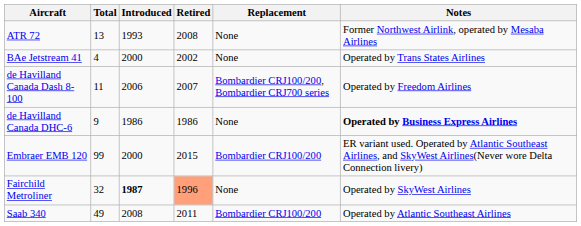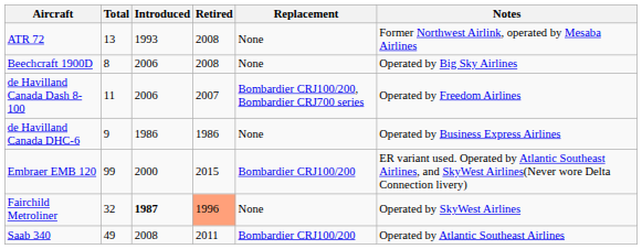 <table class="wikitable">
 <tr>
 <th>Aircraft</th>
 <th>Total</th>
 <th>Introduced</th>
 <th>Retired</th>
 <th>Replacement</th>
 <th>Notes</th>
 </tr>
 <tr>
 <td><a href='#'>ATR 72</a></td>
 <td>13</td>
 <td>1993</td>
 <td>2008</td>
 <td>None</td>
 <td>Former <a href='#'>Northwest Airlink</a>, operated by <a href='#'>Mesaba Airlines</a></td>
 </tr>
 <tr>
-<td><a href='#'>BAe Jetstream 41</a></td>
-<td>4</td>
-<td>2000</td>
-<td>2002</td>
+<td><a href='#'>Beechcraft 1900D</a></td>
+<td>8</td>
+<td>2006</td>
+<td>2008</td>
 <td>None</td>
-<td>Operated by <a href='#'>Trans States Airlines</a></td>
+<td>Operated by <a href='#'>Big Sky Airlines</a></td>
 </tr>
 <tr>
 <td><a href='#'>de Havilland Canada Dash 8-100</a></td>
 <td>11</td>
 <td>2006</td>
 <td>2007</td>
 <td><a href='#'>Bombardier CRJ100/200</a>, <a href='#'>Bombardier CRJ700 series</a></td>
 <td>Operated by <a href='#'>Freedom Airlines</a></td>
 </tr>
 <tr>
 <td><a href='#'>de Havilland Canada DHC-6</a></td>
 <td>9</td>
 <td>1986</td>
 <td>1986</td>
 <td>None</td>
-<td><strong>Operated by <a href='#'>Business Express Airlines</a></strong></td>
+<td>Operated by <a href='#'>Business Express Airlines</a></td>
 </tr>
 <tr>
 <td><a href='#'>Embraer EMB 120</a></td>
 <td>99</td>
 <td>2000</td>
 <td>2015</td>
 <td><a href='#'>Bombardier CRJ100/200</a></td>
 <td>ER variant used. Operated by <a href='#'>Atlantic Southeast Airlines</a>, and <a href='#'>SkyWest Airlines</a>(Never wore Delta Connection livery)</td>
 </tr>
 <tr>
 <td><a href='#'>Fairchild Metroliner</a></td>
 <td>32</td>
 <td><strong>1987</strong></td>
 <td style="background: lightsalmon;">1996</td>
 <td>None</td>
 <td>Operated by <a href='#'>SkyWest Airlines</a></td>
 </tr>
 <tr>
 <td><a href='#'>Saab 340</a></td>
 <td>49</td>
 <td>2008</td>
 <td>2011</td>
 <td><a href='#'>Bombardier CRJ100/200</a></td>
 <td>Operated by <a href='#'>Atlantic Southeast Airlines</a></td>
 </tr>
 </table>
